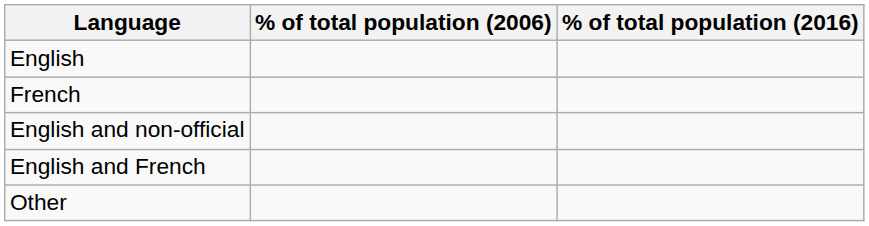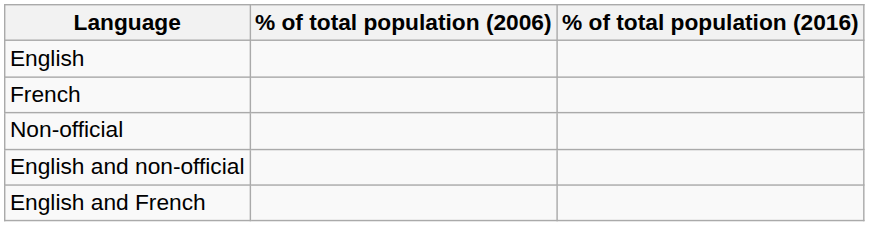 <table class="wikitable sortable">
 <tr>
 <th>Language</th>
 <th>% of total population (2006)</th>
 <th>% of total population (2016)</th>
 </tr>
 <tr>
 <td>English</td>
 <td align="right"></td>
 <td align="right"></td>
 </tr>
 <tr>
 <td>French</td>
 <td align="right"></td>
 <td align="right"></td>
 </tr>
 <tr>
+<td>Non-official</td>
+<td align="right"></td>
+<td align="right"></td>
+</tr>
+<tr>
 <td>English and non-official</td>
 <td align="right"></td>
 <td align="right"></td>
 </tr>
 <tr>
 <td>English and French</td>
 <td align="right"></td>
 <td align="right"></td>
 </tr>
-<tr>
-<td>Other</td>
-<td align="right"></td>
-<td align="right"></td>
-</tr>
 </table>
